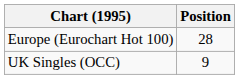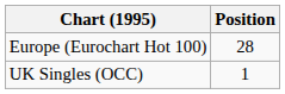 <table class="wikitable">
 <tr>
 <th>Chart (1995)</th>
 <th>Position</th>
 </tr>
 <tr>
 <td>Europe (Eurochart Hot 100)</td>
 <td align="center">28</td>
 </tr>
 <tr>
 <td>UK Singles (OCC)</td>
-<td align="center">9</td>
+<td align="center">1</td>
 </tr>
 </table>
